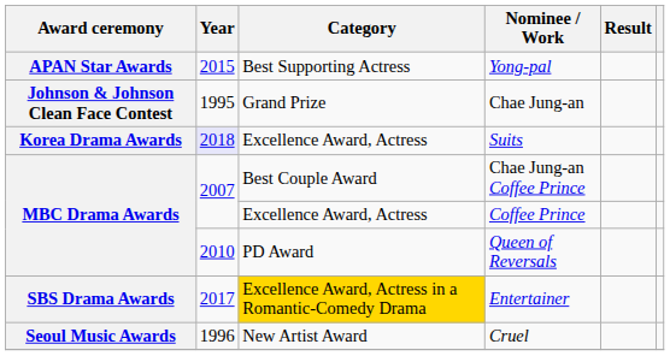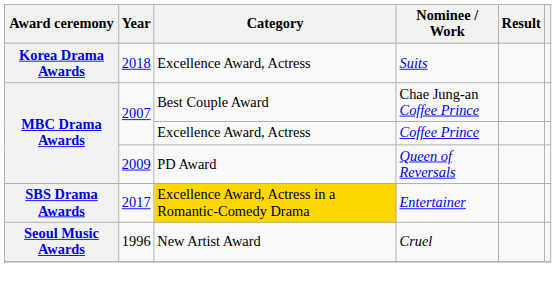 <table class="wikitable plainrowheaders sortable">
 <tr>
 <th scope="col">Award ceremony</th>
 <th scope="col">Year</th>
 <th scope="col">Category</th>
 <th scope="col">Nominee / Work</th>
 <th scope="col">Result</th>
 <th scope="col" class="unsortable"></th>
 </tr>
 <tr>
-<th scope="row"><a href='#'>APAN Star Awards</a></th>
-<td style="text-align:center"><a href='#'>2015</a></td>
-<td>Best Supporting Actress</td>
-<td><em><a href='#'>Yong-pal</a></em></td>
-<td></td>
-<td style="text-align:center"></td>
-</tr>
-<tr>
-<th scope="row"><a href='#'>Johnson & Johnson</a> Clean Face Contest</th>
-<td style="text-align:center">1995</td>
-<td>Grand Prize</td>
-<td>Chae Jung-an</td>
-<td></td>
-<td></td>
-</tr>
-<tr>
 <th scope="row"><a href='#'>Korea Drama Awards</a></th>
-<td style="background: lavender; text-align:center"><a href='#'>2018</a></td>
+<td style="text-align:center"><a href='#'>2018</a></td>
 <td>Excellence Award, Actress</td>
 <td><em><a href='#'>Suits</a></em></td>
 <td></td>
 <td style="text-align:center"></td>
 </tr>
 <tr>
 <th scope="row" rowspan="3"><a href='#'>MBC Drama Awards</a></th>
 <td style="text-align:center" rowspan="2"><a href='#'>2007</a></td>
 <td>Best Couple Award</td>
 <td>Chae Jung-an <br><em><a href='#'>Coffee Prince</a></em></td>
 <td></td>
 <td></td>
 </tr>
 <tr>
 <td>Excellence Award, Actress</td>
 <td><em><a href='#'>Coffee Prince</a></em></td>
 <td></td>
 <td></td>
 </tr>
 <tr>
-<td style="text-align:center"><a href='#'>2010</a></td>
+<td style="text-align:center"><a href='#'>2009</a></td>
 <td>PD Award</td>
 <td><em><a href='#'>Queen of Reversals</a></em></td>
 <td></td>
 <td style="text-align:center"></td>
 </tr>
 <tr>
 <th scope="row"><a href='#'>SBS Drama Awards</a></th>
 <td style="text-align:center"><a href='#'>2017</a></td>
 <td style="background: gold;">Excellence Award, Actress in a Romantic-Comedy Drama</td>
 <td><em><a href='#'>Entertainer</a></em></td>
 <td></td>
 <td></td>
 </tr>
 <tr>
 <th scope="row"><a href='#'>Seoul Music Awards</a></th>
 <td style="text-align:center">1996</td>
 <td>New Artist Award</td>
 <td><em>Cruel</em></td>
 <td></td>
 <td style="text-align:center"></td>
 </tr>
 <tr>
 </tr>
 </table>
